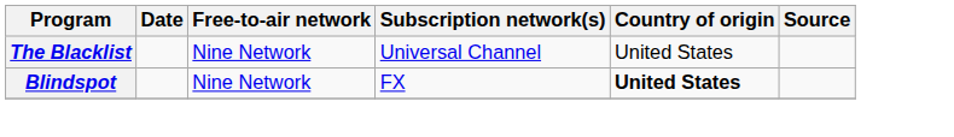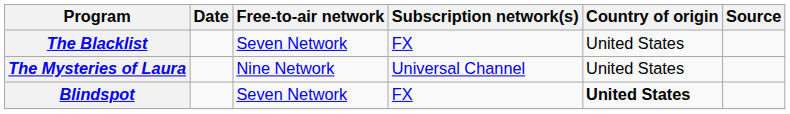 <table class="wikitable plainrowheaders sortable" style="text-align:left">
 <tr>
 <th scope="col">Program</th>
 <th scope="col">Date</th>
 <th scope="col">Free-to-air network</th>
 <th scope="col">Subscription network(s)</th>
 <th scope="col">Country of origin</th>
 <th scope="col" class="unsortable">Source</th>
 </tr>
 <tr>
 <th scope="row"><em><a href='#'>The Blacklist</a></em></th>
 <td></td>
-<td><a href='#'>Nine Network</a></td>
-<td><a href='#'>Universal Channel</a></td>
+<td><a href='#'>Seven Network</a></td>
+<td><a href='#'>FX</a></td>
 <td>United States</td>
 <td><br></td>
 </tr>
 <tr>
+<th scope="row"><em><a href='#'>The Mysteries of Laura</a></em></th>
+<td></td>
+<td><a href='#'>Nine Network</a></td>
+<td><a href='#'>Universal Channel</a></td>
+<td>United States</td>
+<td></td>
+</tr>
+<tr>
 <th scope="row"><em><a href='#'>Blindspot</a></em></th>
 <td></td>
-<td><a href='#'>Nine Network</a></td>
+<td><a href='#'>Seven Network</a></td>
 <td><a href='#'>FX</a></td>
 <td><strong>United States</strong></td>
 <td></td>
 </tr>
 <tr>
 </tr>
 </table>
